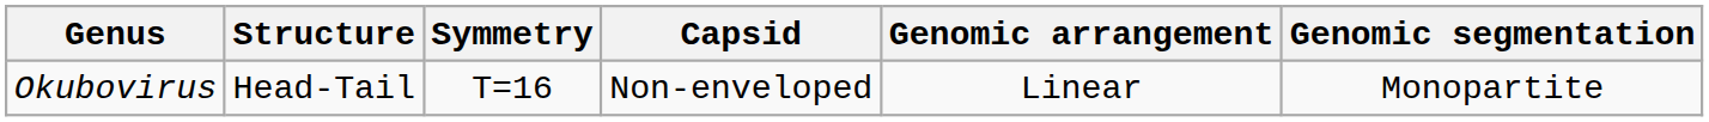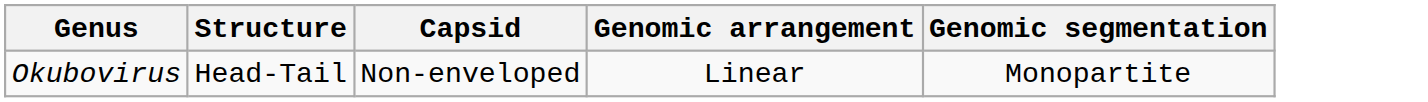 <table class="wikitable sortable" style="text-align:center">
 <tr>
 <th>Genus</th>
 <th>Structure</th>
-<th>Symmetry</th>
 <th>Capsid</th>
 <th>Genomic arrangement</th>
 <th>Genomic segmentation</th>
 </tr>
 <tr>
 <td><em>Okubovirus</em></td>
 <td>Head-Tail</td>
-<td>T=16</td>
 <td>Non-enveloped</td>
 <td>Linear</td>
 <td>Monopartite</td>
 </tr>
 </table>
